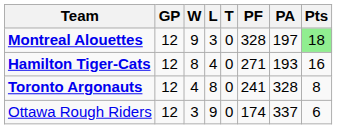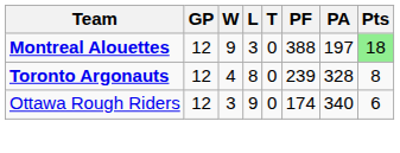 <table class="wikitable">
 <tr>
 <th>Team</th>
 <th>GP</th>
 <th>W</th>
 <th>L</th>
 <th>T</th>
 <th>PF</th>
 <th>PA</th>
 <th>Pts</th>
 </tr>
 <tr align="center">
 <td align="left"><strong><a href='#'>Montreal Alouettes</a></strong></td>
 <td>12</td>
 <td>9</td>
 <td>3</td>
 <td>0</td>
-<td>328</td>
+<td>388</td>
 <td>197</td>
 <td style="background: lightgreen;">18</td>
-</tr>
-<tr align="center">
-<td align="left"><strong><a href='#'>Hamilton Tiger-Cats</a></strong></td>
-<td>12</td>
-<td>8</td>
-<td>4</td>
-<td>0</td>
-<td>271</td>
-<td>193</td>
-<td>16</td>
 </tr>
 <tr align="center">
 <td align="left"><strong><a href='#'>Toronto Argonauts</a></strong></td>
 <td>12</td>
 <td>4</td>
 <td>8</td>
 <td>0</td>
-<td>241</td>
+<td>239</td>
 <td>328</td>
 <td>8</td>
 </tr>
 <tr align="center">
 <td align="left"><a href='#'>Ottawa Rough Riders</a></td>
 <td>12</td>
 <td>3</td>
 <td>9</td>
 <td>0</td>
 <td>174</td>
-<td>337</td>
+<td>340</td>
 <td>6</td>
 </tr>
 </table>
